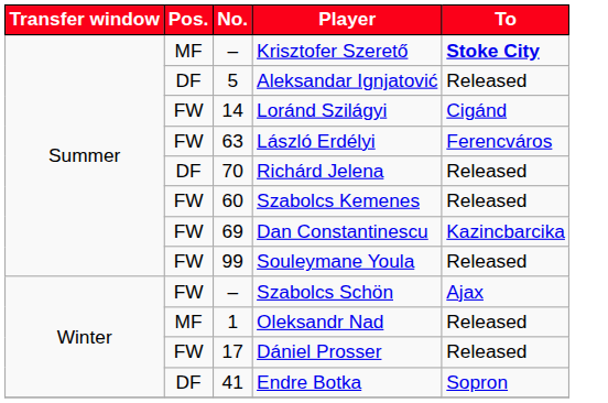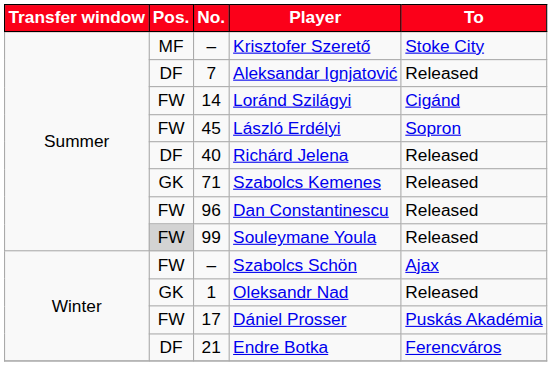 <table class="wikitable plainrowheaders sortable">
 <tr>
 <th style="background-color:#fb0019;color:white;border:1px solid black">Transfer window</th>
 <th style="background-color:#fb0019;color:white;border:1px solid black">Pos.</th>
 <th style="background-color:#fb0019;color:white;border:1px solid black">No.</th>
 <th style="background-color:#fb0019;color:white;border:1px solid black">Player</th>
 <th style="background-color:#fb0019;color:white;border:1px solid black">To</th>
 </tr>
 <tr>
 <td rowspan="8" style="text-align:center;">Summer</td>
 <td style="text-align:center;">MF</td>
 <td style="text-align:center;">–</td>
 <td style="text-align:left;"> <a href='#'>Krisztofer Szerető</a></td>
-<td style="text-align:left;"><strong> <a href='#'>Stoke City</a></strong></td>
+<td style="text-align:left;"> <a href='#'>Stoke City</a></td>
 </tr>
 <tr>
 <td style="text-align:center;">DF</td>
-<td style="text-align:center;">5</td>
+<td style="text-align:center;">7</td>
 <td style="text-align:left;"> <a href='#'>Aleksandar Ignjatović</a></td>
 <td style="text-align:left;">Released</td>
 </tr>
 <tr>
 <td style="text-align:center;">FW</td>
 <td style="text-align:center;">14</td>
 <td style="text-align:left;"> <a href='#'>Loránd Szilágyi</a></td>
 <td style="text-align:left;"><a href='#'>Cigánd</a></td>
 </tr>
 <tr>
 <td style="text-align:center;">FW</td>
-<td style="text-align:center;">63</td>
+<td style="text-align:center;">45</td>
 <td style="text-align:left;"> <a href='#'>László Erdélyi</a></td>
-<td style="text-align:left;"><a href='#'>Ferencváros</a></td>
+<td style="text-align:left;"><a href='#'>Sopron</a></td>
 </tr>
 <tr>
 <td style="text-align:center;">DF</td>
-<td style="text-align:center;">70</td>
+<td style="text-align:center;">40</td>
 <td style="text-align:left;"> <a href='#'>Richárd Jelena</a></td>
 <td style="text-align:left;">Released</td>
 </tr>
 <tr>
-<td style="text-align:center;">FW</td>
-<td style="text-align:center;">60</td>
+<td style="text-align:center;">GK</td>
+<td style="text-align:center;">71</td>
 <td style="text-align:left;"> <a href='#'>Szabolcs Kemenes</a></td>
 <td style="text-align:left;">Released</td>
 </tr>
 <tr>
 <td style="text-align:center;">FW</td>
-<td style="text-align:center;">69</td>
+<td style="text-align:center;">96</td>
 <td style="text-align:left;"> <a href='#'>Dan Constantinescu</a></td>
-<td style="text-align:left;"><a href='#'>Kazincbarcika</a></td>
+<td style="text-align:left;">Released</td>
 </tr>
 <tr>
-<td style="text-align:center;">FW</td>
+<td style="background: lightgrey; text-align:center;">FW</td>
 <td style="text-align:center;">99</td>
 <td style="text-align:left;"> <a href='#'>Souleymane Youla</a></td>
 <td style="text-align:left;">Released</td>
 </tr>
 <tr>
 <td rowspan="4" style="text-align:center;">Winter</td>
 <td style="text-align:center;">FW</td>
 <td style="text-align:center;">–</td>
 <td style="text-align:left;"> <a href='#'>Szabolcs Schön</a></td>
 <td style="text-align:left;"> <a href='#'>Ajax</a></td>
 </tr>
 <tr>
-<td style="text-align:center;">MF</td>
+<td style="text-align:center;">GK</td>
 <td style="text-align:center;">1</td>
 <td style="text-align:left;"> <a href='#'>Oleksandr Nad</a></td>
 <td style="text-align:left;">Released</td>
 </tr>
 <tr>
 <td style="text-align:center;">FW</td>
 <td style="text-align:center;">17</td>
 <td style="text-align:left;"> <a href='#'>Dániel Prosser</a></td>
-<td style="text-align:left;">Released</td>
+<td style="text-align:left;"><a href='#'>Puskás Akadémia</a></td>
 </tr>
 <tr>
 <td style="text-align:center;">DF</td>
-<td style="text-align:center;">41</td>
+<td style="text-align:center;">21</td>
 <td style="text-align:left;"> <a href='#'>Endre Botka</a></td>
-<td style="text-align:left;"><a href='#'>Sopron</a></td>
+<td style="text-align:left;"><a href='#'>Ferencváros</a></td>
 </tr>
 <tr>
 </tr>
 </table>
